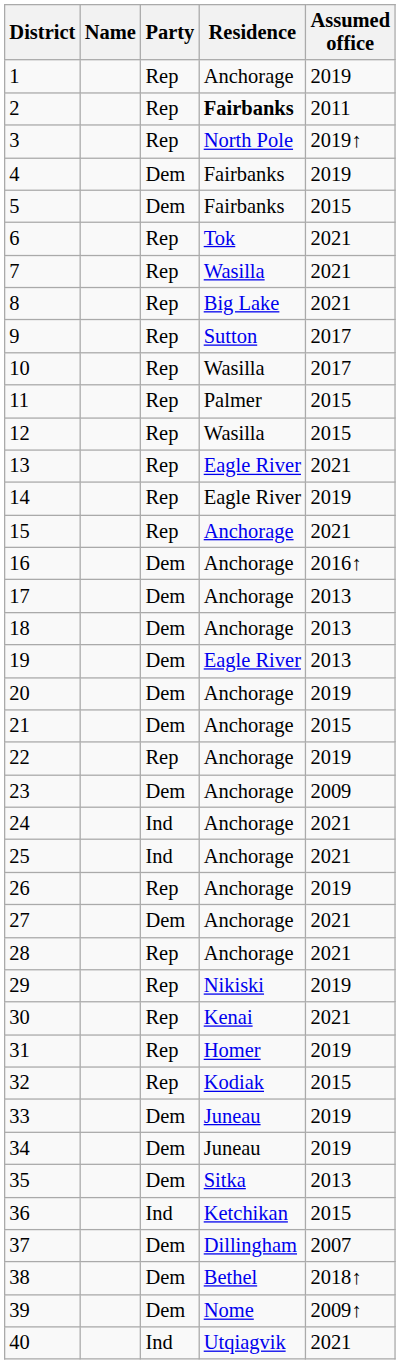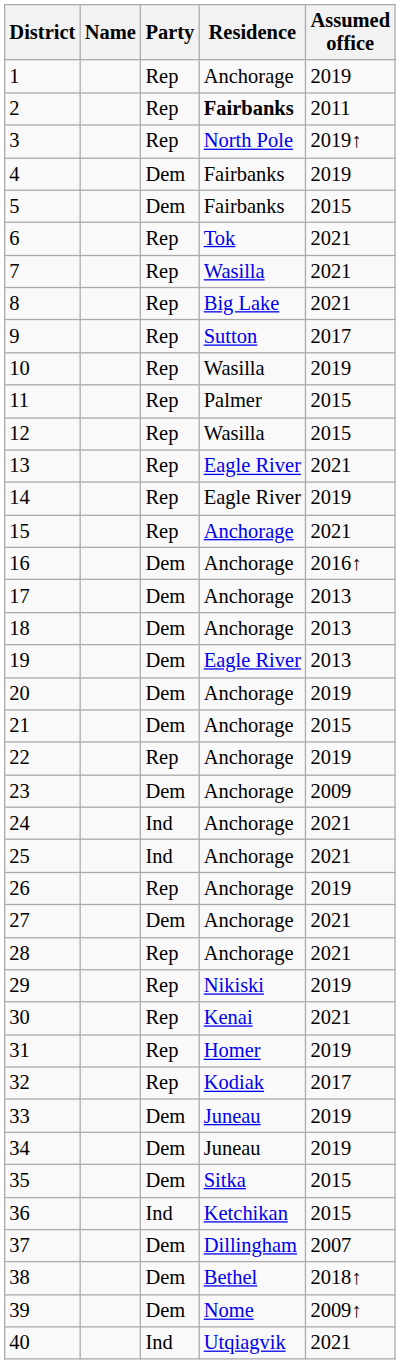 <table class="wikitable sortable mw-collapsible">
 <tr>
 <th>District</th>
 <th>Name</th>
 <th>Party</th>
 <th>Residence</th>
 <th>Assumed<br>office</th>
 </tr>
 <tr>
 <td>1</td>
 <td></td>
 <td>Rep</td>
 <td>Anchorage</td>
 <td>2019</td>
 </tr>
 <tr>
 <td>2</td>
 <td></td>
 <td>Rep</td>
 <td><strong>Fairbanks</strong></td>
 <td>2011</td>
 </tr>
 <tr>
 <td>3</td>
 <td></td>
 <td>Rep</td>
 <td><a href='#'>North Pole</a></td>
 <td>2019↑</td>
 </tr>
 <tr>
 <td>4</td>
 <td></td>
 <td>Dem</td>
 <td>Fairbanks</td>
 <td>2019</td>
 </tr>
 <tr>
 <td>5</td>
 <td></td>
 <td>Dem</td>
 <td>Fairbanks</td>
 <td>2015</td>
 </tr>
 <tr>
 <td>6</td>
 <td></td>
 <td>Rep</td>
 <td><a href='#'>Tok</a></td>
 <td>2021</td>
 </tr>
 <tr>
 <td>7</td>
 <td></td>
 <td>Rep</td>
 <td><a href='#'>Wasilla</a></td>
 <td>2021</td>
 </tr>
 <tr>
 <td>8</td>
 <td></td>
 <td>Rep</td>
 <td><a href='#'>Big Lake</a></td>
 <td>2021</td>
 </tr>
 <tr>
 <td>9</td>
 <td></td>
 <td>Rep</td>
 <td><a href='#'>Sutton</a></td>
 <td>2017</td>
 </tr>
 <tr>
 <td>10</td>
 <td></td>
 <td>Rep</td>
 <td>Wasilla</td>
-<td>2017</td>
+<td>2019</td>
 </tr>
 <tr>
 <td>11</td>
 <td></td>
 <td>Rep</td>
 <td>Palmer</td>
 <td>2015</td>
 </tr>
 <tr>
 <td>12</td>
 <td></td>
 <td>Rep</td>
 <td>Wasilla</td>
 <td>2015</td>
 </tr>
 <tr>
 <td>13</td>
 <td></td>
 <td>Rep</td>
 <td><a href='#'>Eagle River</a></td>
 <td>2021</td>
 </tr>
 <tr>
 <td>14</td>
 <td></td>
 <td>Rep</td>
 <td>Eagle River</td>
 <td>2019</td>
 </tr>
 <tr>
 <td>15</td>
 <td></td>
 <td>Rep</td>
 <td><a href='#'>Anchorage</a></td>
 <td>2021</td>
 </tr>
 <tr>
 <td>16</td>
 <td></td>
 <td>Dem</td>
 <td>Anchorage</td>
 <td>2016↑</td>
 </tr>
 <tr>
 <td>17</td>
 <td></td>
 <td>Dem</td>
 <td>Anchorage</td>
 <td>2013</td>
 </tr>
 <tr>
 <td>18</td>
 <td></td>
 <td>Dem</td>
 <td>Anchorage</td>
 <td>2013</td>
 </tr>
 <tr>
 <td>19</td>
 <td></td>
 <td>Dem</td>
 <td><a href='#'>Eagle River</a></td>
 <td>2013</td>
 </tr>
 <tr>
 <td>20</td>
 <td></td>
 <td>Dem</td>
 <td>Anchorage</td>
 <td>2019</td>
 </tr>
 <tr>
 <td>21</td>
 <td></td>
 <td>Dem</td>
 <td>Anchorage</td>
 <td>2015</td>
 </tr>
 <tr>
 <td>22</td>
 <td></td>
 <td>Rep</td>
 <td>Anchorage</td>
 <td>2019</td>
 </tr>
 <tr>
 <td>23</td>
 <td></td>
 <td>Dem</td>
 <td>Anchorage</td>
 <td>2009</td>
 </tr>
 <tr>
 <td>24</td>
 <td></td>
 <td>Ind</td>
 <td>Anchorage</td>
 <td>2021</td>
 </tr>
 <tr>
 <td>25</td>
 <td></td>
 <td>Ind</td>
 <td>Anchorage</td>
 <td>2021</td>
 </tr>
 <tr>
 <td>26</td>
 <td></td>
 <td>Rep</td>
 <td>Anchorage</td>
 <td>2019</td>
 </tr>
 <tr>
 <td>27</td>
 <td></td>
 <td>Dem</td>
 <td>Anchorage</td>
 <td>2021</td>
 </tr>
 <tr>
 <td>28</td>
 <td></td>
 <td>Rep</td>
 <td>Anchorage</td>
 <td>2021</td>
 </tr>
 <tr>
 <td>29</td>
 <td></td>
 <td>Rep</td>
 <td><a href='#'>Nikiski</a></td>
 <td>2019</td>
 </tr>
 <tr>
 <td>30</td>
 <td></td>
 <td>Rep</td>
 <td><a href='#'>Kenai</a></td>
 <td>2021</td>
 </tr>
 <tr>
 <td>31</td>
 <td></td>
 <td>Rep</td>
 <td><a href='#'>Homer</a></td>
 <td>2019</td>
 </tr>
 <tr>
 <td>32</td>
 <td></td>
 <td>Rep</td>
 <td><a href='#'>Kodiak</a></td>
-<td>2015</td>
+<td>2017</td>
 </tr>
 <tr>
 <td>33</td>
 <td></td>
 <td>Dem</td>
 <td><a href='#'>Juneau</a></td>
 <td>2019</td>
 </tr>
 <tr>
 <td>34</td>
 <td></td>
 <td>Dem</td>
 <td>Juneau</td>
 <td>2019</td>
 </tr>
 <tr>
 <td>35</td>
 <td></td>
 <td>Dem</td>
 <td><a href='#'>Sitka</a></td>
-<td>2013</td>
+<td>2015</td>
 </tr>
 <tr>
 <td>36</td>
 <td></td>
 <td>Ind</td>
 <td><a href='#'>Ketchikan</a></td>
 <td>2015</td>
 </tr>
 <tr>
 <td>37</td>
 <td></td>
 <td>Dem</td>
 <td><a href='#'>Dillingham</a></td>
 <td>2007</td>
 </tr>
 <tr>
 <td>38</td>
 <td></td>
 <td>Dem</td>
 <td><a href='#'>Bethel</a></td>
 <td>2018↑</td>
 </tr>
 <tr>
 <td>39</td>
 <td></td>
 <td>Dem</td>
 <td><a href='#'>Nome</a></td>
 <td>2009↑</td>
 </tr>
 <tr>
 <td>40</td>
 <td></td>
 <td>Ind</td>
 <td><a href='#'>Utqiagvik</a></td>
 <td>2021</td>
 </tr>
 </table>
